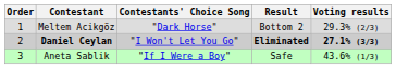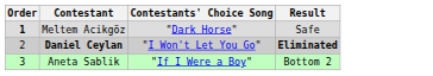 <table class="wikitable" style="text-align:center;">
 <tr>
 <th>Order</th>
 <th>Contestant</th>
 <th>Contestants' Choice Song</th>
 <th>Result</th>
-<th>Voting results</th>
 </tr>
 <tr style="background:#ddd;">
-<td>1</td>
+<td><strong>1</strong></td>
 <td>Meltem Acikgöz</td>
 <td>"<a href='#'>Dark Horse</a>"</td>
-<td>Bottom 2</td>
-<td>29.3% <small>(2/3)</small></td>
+<td>Safe</td>
 </tr>
 <tr style="background:#ccc;">
 <td>2</td>
 <td><strong>Daniel Ceylan</strong></td>
 <td>"<a href='#'>I Won't Let You Go</a>"</td>
 <td><strong>Eliminated</strong></td>
-<td><strong>27.1% <small>(3/3)</small></strong></td>
 </tr>
 <tr bgcolor="#C1FFC1">
 <td>3</td>
 <td>Aneta Sablik</td>
 <td>"<a href='#'>If I Were a Boy</a>"</td>
-<td>Safe</td>
-<td>43.6% <small>(1/3)</small></td>
+<td>Bottom 2</td>
 </tr>
 </table>
